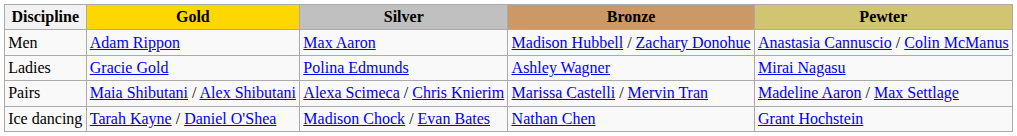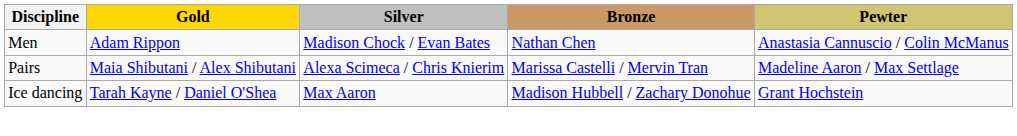 <table class="wikitable">
 <tr>
 <th>Discipline</th>
 <td align=center bgcolor=gold><strong>Gold</strong></td>
 <td align=center bgcolor=silver><strong>Silver</strong></td>
 <td align=center bgcolor=cc9966><strong>Bronze</strong></td>
 <td align=center bgcolor=d1c571><strong>Pewter</strong></td>
 </tr>
 <tr>
 <td>Men</td>
 <td><a href='#'>Adam Rippon</a></td>
-<td><a href='#'>Max Aaron</a></td>
-<td><a href='#'>Madison Hubbell</a> / <a href='#'>Zachary Donohue</a></td>
+<td><a href='#'>Madison Chock</a> / <a href='#'>Evan Bates</a></td>
+<td><a href='#'>Nathan Chen</a></td>
 <td><a href='#'>Anastasia Cannuscio</a> / <a href='#'>Colin McManus</a></td>
-</tr>
-<tr>
-<td>Ladies</td>
-<td><a href='#'>Gracie Gold</a></td>
-<td><a href='#'>Polina Edmunds</a></td>
-<td><a href='#'>Ashley Wagner</a></td>
-<td><a href='#'>Mirai Nagasu</a></td>
 </tr>
 <tr>
 <td>Pairs</td>
 <td><a href='#'>Maia Shibutani</a> / <a href='#'>Alex Shibutani</a></td>
 <td><a href='#'>Alexa Scimeca</a> / <a href='#'>Chris Knierim</a></td>
 <td><a href='#'>Marissa Castelli</a> / <a href='#'>Mervin Tran</a></td>
 <td><a href='#'>Madeline Aaron</a> / <a href='#'>Max Settlage</a></td>
 </tr>
 <tr>
 <td>Ice dancing</td>
 <td><a href='#'>Tarah Kayne</a> / <a href='#'>Daniel O'Shea</a></td>
-<td><a href='#'>Madison Chock</a> / <a href='#'>Evan Bates</a></td>
-<td><a href='#'>Nathan Chen</a></td>
+<td><a href='#'>Max Aaron</a></td>
+<td><a href='#'>Madison Hubbell</a> / <a href='#'>Zachary Donohue</a></td>
 <td><a href='#'>Grant Hochstein</a></td>
 </tr>
 </table>
